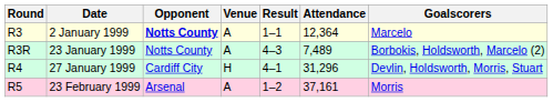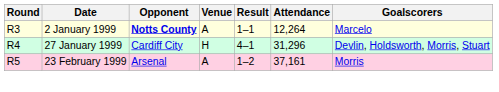 <table class="wikitable">
 <tr>
 <th>Round</th>
 <th>Date</th>
 <th>Opponent</th>
 <th>Venue</th>
 <th>Result</th>
 <th>Attendance</th>
 <th>Goalscorers</th>
 </tr>
 <tr style="background-color: #ffffdd;">
 <td>R3</td>
 <td>2 January 1999</td>
 <td><strong><a href='#'>Notts County</a></strong></td>
 <td>A</td>
 <td>1–1</td>
-<td>12,364</td>
+<td>12,264</td>
 <td><a href='#'>Marcelo</a></td>
-</tr>
-<tr style="background-color: #d0ffe3;">
-<td>R3R</td>
-<td>23 January 1999</td>
-<td><a href='#'>Notts County</a></td>
-<td>A</td>
-<td>4–3</td>
-<td>7,489</td>
-<td><a href='#'>Borbokis</a>, <a href='#'>Holdsworth</a>, <a href='#'>Marcelo</a> (2)</td>
 </tr>
 <tr style="background-color: #d0ffe3;">
 <td>R4</td>
 <td>27 January 1999</td>
 <td><a href='#'>Cardiff City</a></td>
 <td>H</td>
 <td>4–1</td>
 <td>31,296</td>
 <td><a href='#'>Devlin</a>, <a href='#'>Holdsworth</a>, <a href='#'>Morris</a>, <a href='#'>Stuart</a></td>
 </tr>
 <tr style="background-color: #ffd0e3;">
 <td>R5</td>
 <td>23 February 1999</td>
 <td><a href='#'>Arsenal</a></td>
 <td>A</td>
 <td>1–2</td>
 <td>37,161</td>
 <td><a href='#'>Morris</a></td>
 </tr>
 </table>
